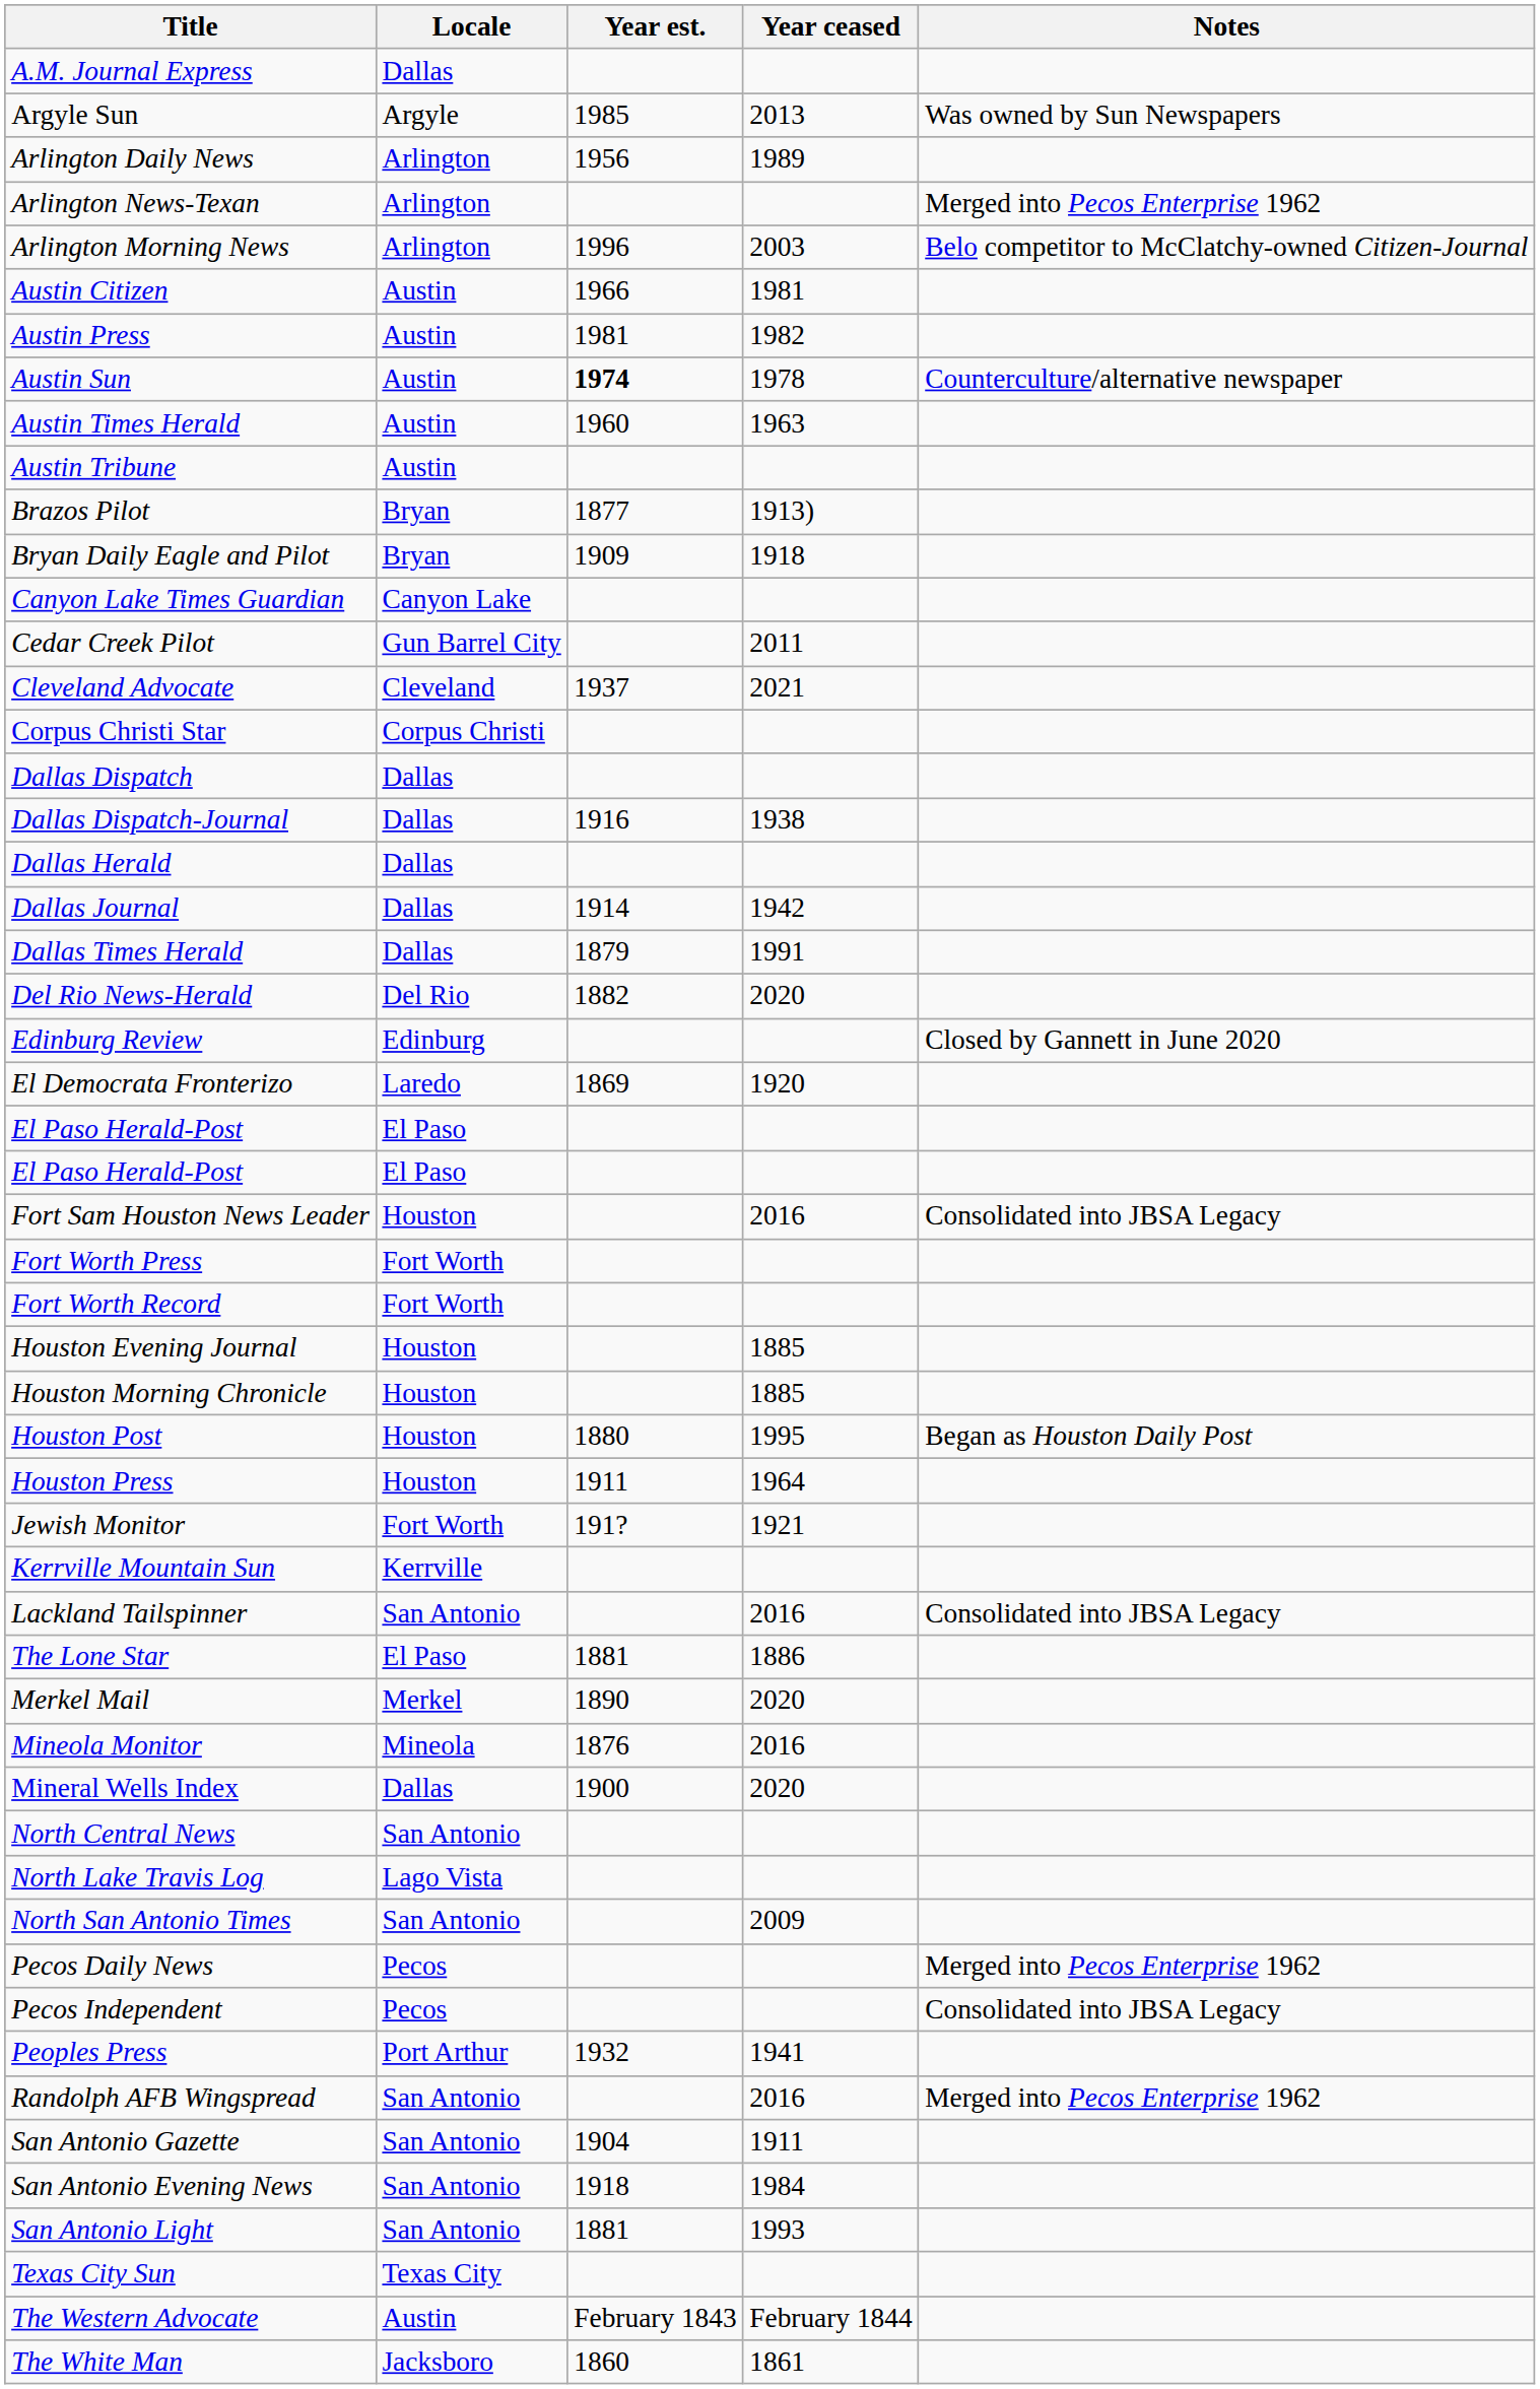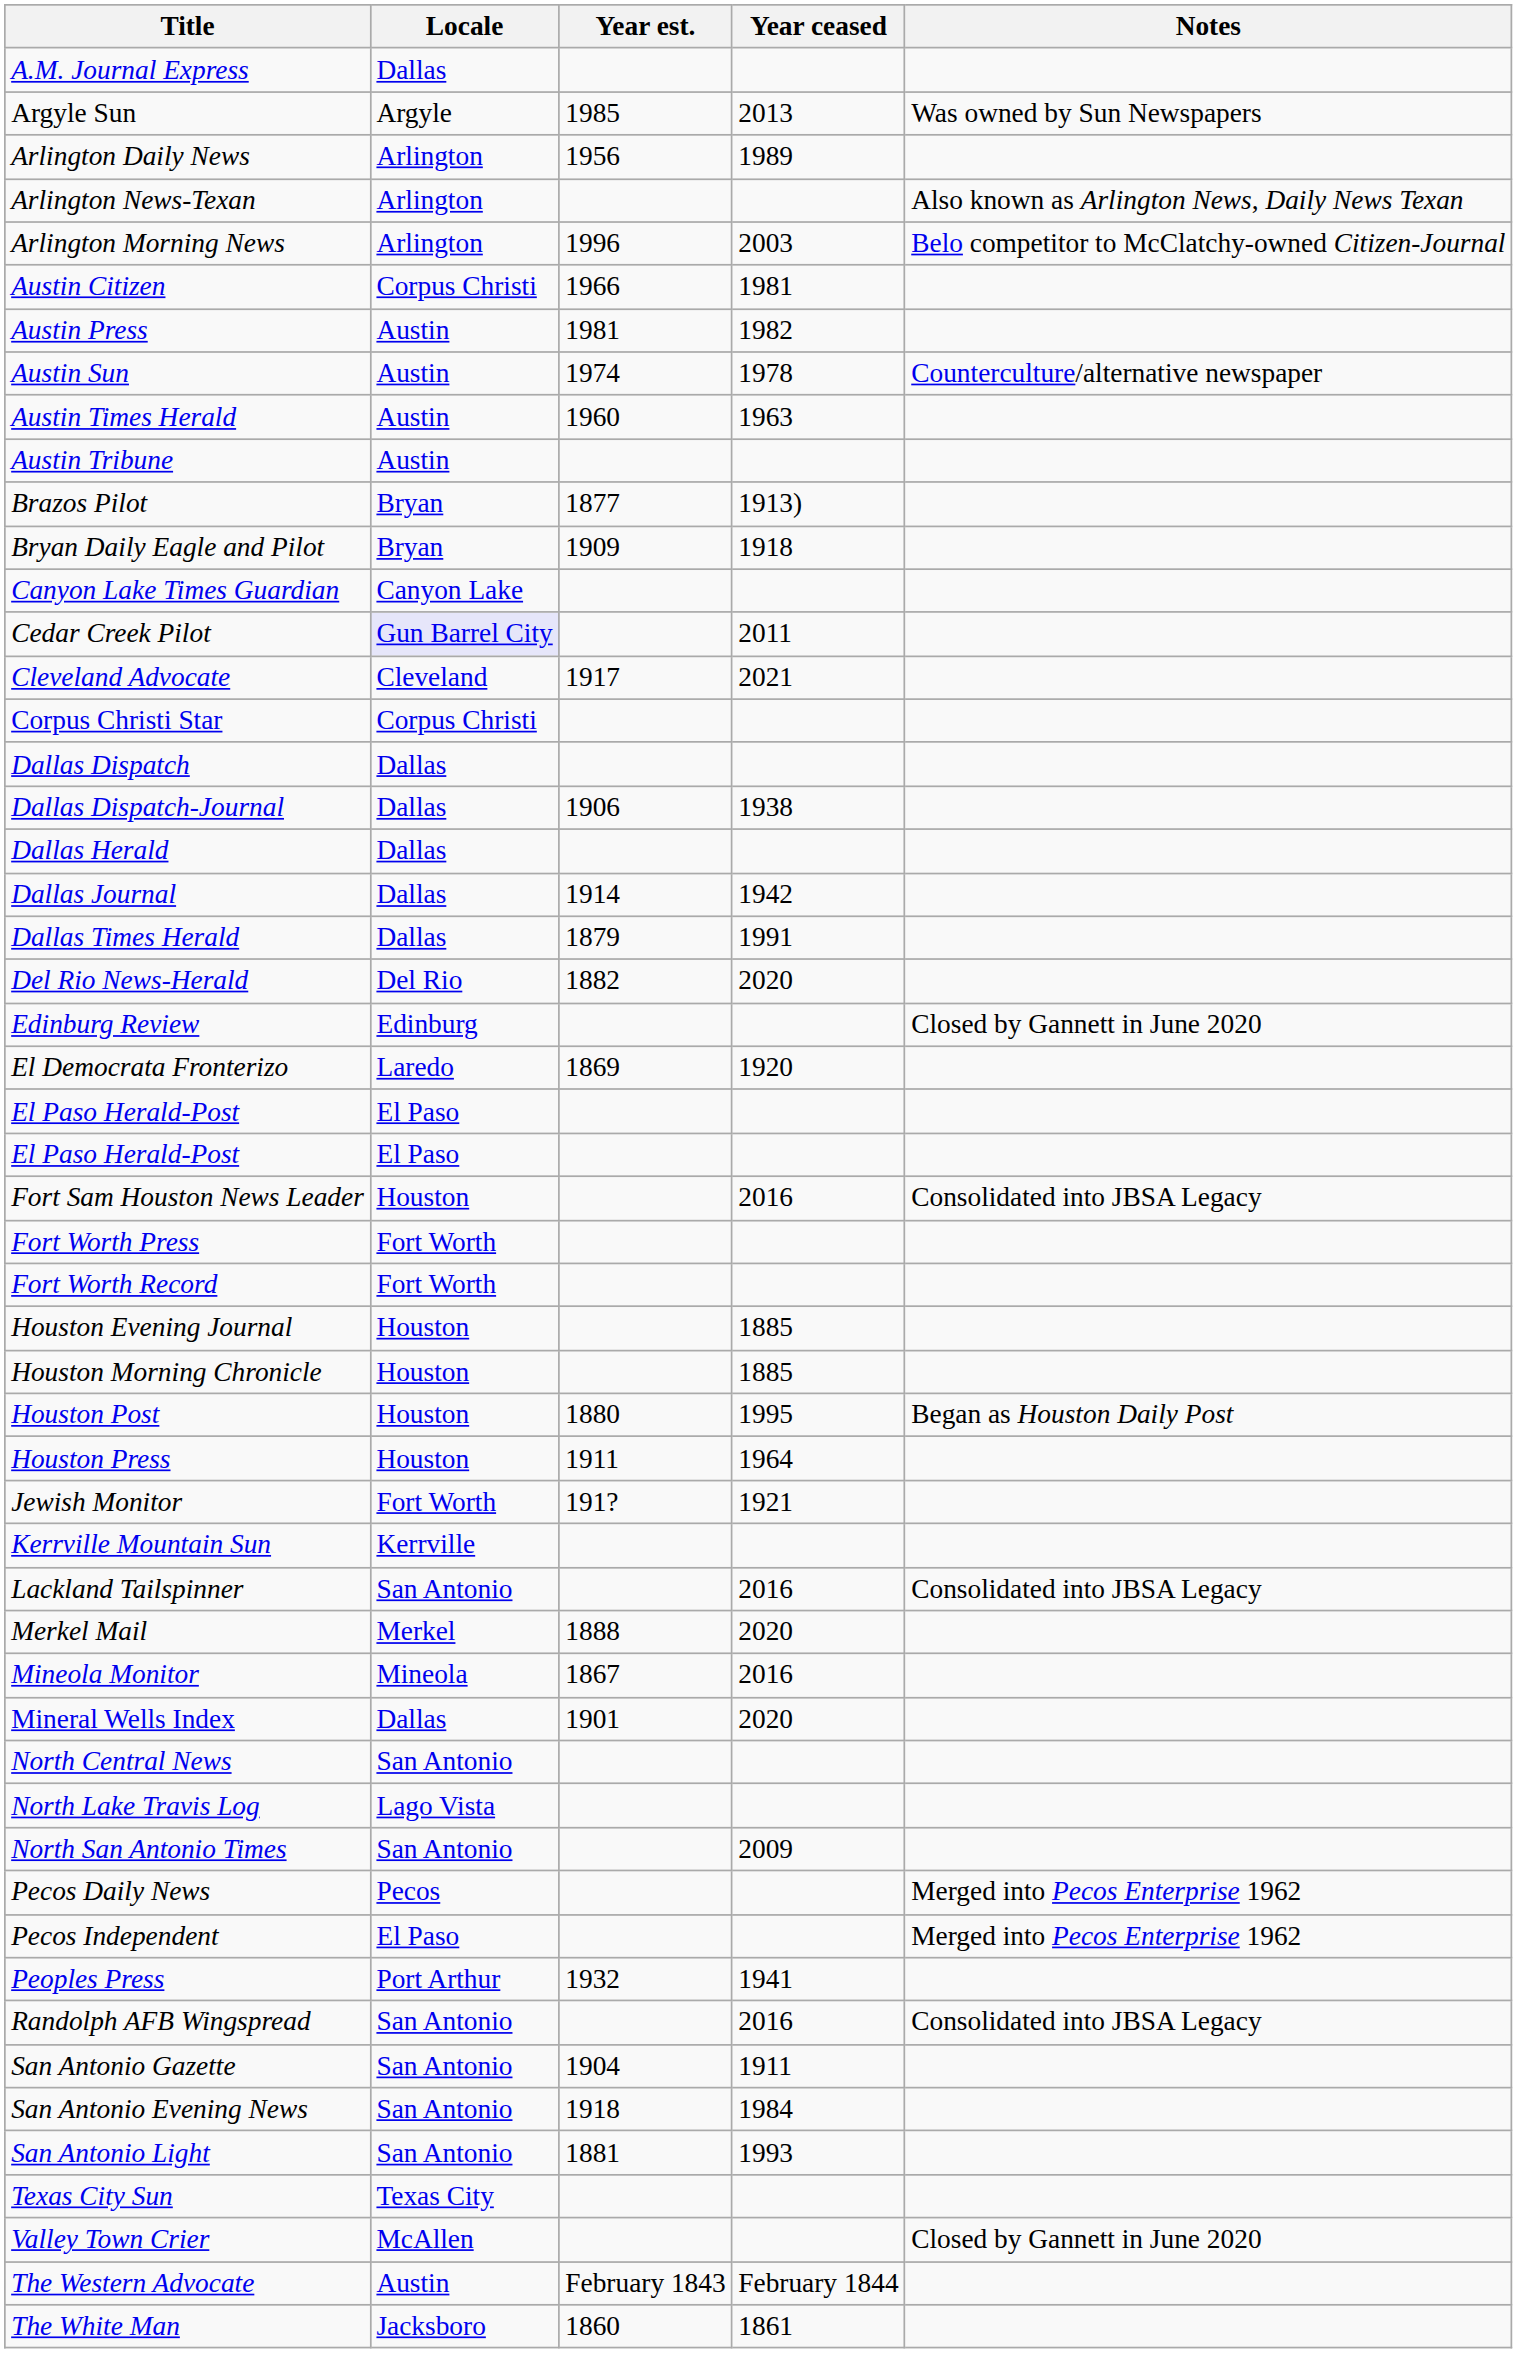 <table class="wikitable sortable">
 <tr>
 <th>Title</th>
 <th>Locale</th>
 <th>Year est.</th>
 <th>Year ceased</th>
 <th>Notes</th>
 </tr>
 <tr>
 <td><em><a href='#'>A.M. Journal Express</a></em></td>
 <td><a href='#'>Dallas</a></td>
 <td></td>
 <td></td>
 <td></td>
 </tr>
 <tr>
 <td>Argyle Sun</td>
 <td>Argyle</td>
 <td>1985</td>
 <td>2013</td>
 <td>Was owned by Sun Newspapers</td>
 </tr>
 <tr>
 <td><em>Arlington Daily News</em></td>
 <td><a href='#'>Arlington</a></td>
 <td>1956</td>
 <td>1989</td>
 <td></td>
 </tr>
 <tr>
 <td><em>Arlington News-Texan</em></td>
 <td><a href='#'>Arlington</a></td>
 <td></td>
 <td></td>
-<td>Merged into <em><a href='#'>Pecos Enterprise</a></em> 1962</td>
+<td>Also known as <em>Arlington News</em>, <em>Daily News Texan</em></td>
 </tr>
 <tr>
 <td><em>Arlington Morning News</em></td>
 <td><a href='#'>Arlington</a></td>
 <td>1996 </td>
 <td>2003 </td>
 <td><a href='#'>Belo</a> competitor to McClatchy-owned <em>Citizen-Journal</em></td>
 </tr>
 <tr>
 <td><em><a href='#'>Austin Citizen</a></em></td>
-<td><a href='#'>Austin</a></td>
+<td><a href='#'>Corpus Christi</a></td>
 <td>1966</td>
 <td>1981</td>
 <td></td>
 </tr>
 <tr>
 <td><em><a href='#'>Austin Press</a></em></td>
 <td><a href='#'>Austin</a></td>
 <td>1981</td>
 <td>1982</td>
 <td></td>
 </tr>
 <tr>
 <td><em><a href='#'>Austin Sun</a></em></td>
 <td><a href='#'>Austin</a></td>
-<td><strong>1974</strong></td>
+<td>1974</td>
 <td>1978</td>
 <td><a href='#'>Counterculture</a>/alternative newspaper</td>
 </tr>
 <tr>
 <td><em><a href='#'>Austin Times Herald</a></em></td>
 <td><a href='#'>Austin</a></td>
 <td>1960</td>
 <td>1963</td>
 <td></td>
 </tr>
 <tr>
 <td><em><a href='#'>Austin Tribune</a></em></td>
 <td><a href='#'>Austin</a></td>
 <td></td>
 <td></td>
 <td></td>
 </tr>
 <tr>
 <td><em>Brazos Pilot</em></td>
 <td><a href='#'>Bryan</a></td>
 <td>1877</td>
 <td>1913)</td>
 <td></td>
 </tr>
 <tr>
 <td><em>Bryan Daily Eagle and Pilot</em></td>
 <td><a href='#'>Bryan</a></td>
 <td>1909</td>
 <td>1918</td>
 <td></td>
 </tr>
 <tr>
 <td><em><a href='#'>Canyon Lake Times Guardian</a></em></td>
 <td><a href='#'>Canyon Lake</a></td>
 <td></td>
 <td></td>
 <td></td>
 </tr>
 <tr>
 <td><em>Cedar Creek Pilot</em></td>
-<td><a href='#'>Gun Barrel City</a></td>
+<td style="background: lavender;"><a href='#'>Gun Barrel City</a></td>
 <td></td>
 <td>2011</td>
 <td></td>
 </tr>
 <tr>
 <td><em><a href='#'>Cleveland Advocate</a></em></td>
 <td><a href='#'>Cleveland</a></td>
-<td>1937</td>
+<td>1917</td>
 <td>2021</td>
 <td></td>
 </tr>
 <tr>
 <td><a href='#'>Corpus Christi Star</a></td>
 <td><a href='#'>Corpus Christi</a></td>
 <td></td>
 <td></td>
 <td></td>
 </tr>
 <tr>
 <td><em><a href='#'>Dallas Dispatch</a></em></td>
 <td><a href='#'>Dallas</a></td>
 <td></td>
 <td></td>
 <td></td>
 </tr>
 <tr>
 <td><em><a href='#'>Dallas Dispatch-Journal</a></em></td>
 <td><a href='#'>Dallas</a></td>
-<td>1916</td>
+<td>1906</td>
 <td>1938</td>
 <td></td>
 </tr>
 <tr>
 <td><em><a href='#'>Dallas Herald</a></em></td>
 <td><a href='#'>Dallas</a></td>
 <td></td>
 <td></td>
 <td></td>
 </tr>
 <tr>
 <td><em><a href='#'>Dallas Journal</a></em></td>
 <td><a href='#'>Dallas</a></td>
 <td>1914</td>
 <td>1942</td>
 <td></td>
 </tr>
 <tr>
 <td><em><a href='#'>Dallas Times Herald</a></em></td>
 <td><a href='#'>Dallas</a></td>
 <td>1879</td>
 <td>1991</td>
 <td></td>
 </tr>
 <tr>
 <td><em><a href='#'>Del Rio News-Herald</a></em></td>
 <td><a href='#'>Del Rio</a></td>
 <td>1882</td>
 <td>2020</td>
 <td></td>
 </tr>
 <tr>
 <td><em><a href='#'>Edinburg Review</a></em></td>
 <td><a href='#'>Edinburg</a></td>
 <td></td>
 <td></td>
 <td>Closed by Gannett in June 2020</td>
 </tr>
 <tr>
 <td><em>El Democrata Fronterizo</em></td>
 <td><a href='#'>Laredo</a></td>
 <td>1869</td>
 <td>1920</td>
 <td></td>
 </tr>
 <tr>
 <td><em><a href='#'>El Paso Herald-Post</a></em></td>
 <td><a href='#'>El Paso</a></td>
 <td></td>
 <td></td>
 <td></td>
 </tr>
 <tr>
 <td><em><a href='#'>El Paso Herald-Post</a></em></td>
 <td><a href='#'>El Paso</a></td>
 <td></td>
 <td></td>
 <td></td>
 </tr>
 <tr>
 <td><em>Fort Sam Houston News Leader</em></td>
 <td><a href='#'>Houston</a></td>
 <td></td>
 <td>2016</td>
 <td>Consolidated into JBSA Legacy</td>
 </tr>
 <tr>
 <td><em><a href='#'>Fort Worth Press</a></em></td>
 <td><a href='#'>Fort Worth</a></td>
 <td></td>
 <td></td>
 <td></td>
 </tr>
 <tr>
 <td><em><a href='#'>Fort Worth Record</a></em></td>
 <td><a href='#'>Fort Worth</a></td>
 <td></td>
 <td></td>
 <td></td>
 </tr>
 <tr>
 <td><em>Houston Evening Journal</em></td>
 <td><a href='#'>Houston</a></td>
 <td></td>
 <td>1885</td>
 <td></td>
 </tr>
 <tr>
 <td><em>Houston Morning Chronicle</em></td>
 <td><a href='#'>Houston</a></td>
 <td></td>
 <td>1885</td>
 <td></td>
 </tr>
 <tr>
 <td><em><a href='#'>Houston Post</a></em></td>
 <td><a href='#'>Houston</a></td>
 <td>1880</td>
 <td>1995</td>
 <td>Began as <em>Houston Daily Post</em></td>
 </tr>
 <tr>
 <td><em><a href='#'>Houston Press</a></em></td>
 <td><a href='#'>Houston</a></td>
 <td>1911</td>
 <td>1964</td>
 <td></td>
 </tr>
 <tr>
 <td><em>Jewish Monitor</em></td>
 <td><a href='#'>Fort Worth</a></td>
 <td>191?</td>
 <td>1921</td>
 <td></td>
 </tr>
 <tr>
 <td><em><a href='#'>Kerrville Mountain Sun</a></em></td>
 <td><a href='#'>Kerrville</a></td>
 <td></td>
 <td></td>
 <td></td>
 </tr>
 <tr>
 <td><em>Lackland Tailspinner</em></td>
 <td><a href='#'>San Antonio</a></td>
 <td></td>
 <td>2016</td>
 <td>Consolidated into JBSA Legacy</td>
 </tr>
 <tr>
-<td><em><a href='#'>The Lone Star</a></em></td>
-<td><a href='#'>El Paso</a></td>
-<td>1881</td>
-<td>1886</td>
-<td></td>
-</tr>
-<tr>
 <td><em>Merkel Mail</em></td>
 <td><a href='#'>Merkel</a></td>
-<td>1890</td>
+<td>1888</td>
 <td>2020</td>
 <td></td>
 </tr>
 <tr>
 <td><em><a href='#'>Mineola Monitor</a></em></td>
 <td><a href='#'>Mineola</a></td>
-<td>1876</td>
+<td>1867</td>
 <td>2016</td>
 <td></td>
 </tr>
 <tr>
 <td><a href='#'>Mineral Wells Index</a></td>
 <td><a href='#'>Dallas</a></td>
-<td>1900</td>
+<td>1901</td>
 <td>2020</td>
 <td></td>
 </tr>
 <tr>
 <td><em><a href='#'>North Central News</a></em></td>
 <td><a href='#'>San Antonio</a></td>
 <td></td>
 <td></td>
 <td></td>
 </tr>
 <tr>
 <td><em><a href='#'>North Lake Travis Log</a></em></td>
 <td><a href='#'>Lago Vista</a></td>
 <td></td>
 <td></td>
 <td></td>
 </tr>
 <tr>
 <td><em><a href='#'>North San Antonio Times</a></em></td>
 <td><a href='#'>San Antonio</a></td>
 <td></td>
 <td>2009</td>
 <td></td>
 </tr>
 <tr>
 <td><em>Pecos Daily News</em></td>
 <td><a href='#'>Pecos</a></td>
 <td></td>
 <td></td>
 <td>Merged into <em><a href='#'>Pecos Enterprise</a></em> 1962</td>
 </tr>
 <tr>
 <td><em>Pecos Independent</em></td>
-<td><a href='#'>Pecos</a></td>
+<td><a href='#'>El Paso</a></td>
 <td></td>
 <td></td>
-<td>Consolidated into JBSA Legacy</td>
+<td>Merged into <em><a href='#'>Pecos Enterprise</a></em> 1962</td>
 </tr>
 <tr>
 <td><em><a href='#'>Peoples Press</a></em></td>
 <td><a href='#'>Port Arthur</a></td>
 <td>1932</td>
 <td>1941</td>
 <td></td>
 </tr>
 <tr>
 <td><em>Randolph AFB Wingspread</em></td>
 <td><a href='#'>San Antonio</a></td>
 <td></td>
 <td>2016</td>
-<td>Merged into <em><a href='#'>Pecos Enterprise</a></em> 1962</td>
+<td>Consolidated into JBSA Legacy</td>
 </tr>
 <tr>
 <td><em>San Antonio Gazette</em></td>
 <td><a href='#'>San Antonio</a></td>
 <td>1904</td>
 <td>1911</td>
 <td></td>
 </tr>
 <tr>
 <td><em>San Antonio Evening News</em></td>
 <td><a href='#'>San Antonio</a></td>
 <td>1918</td>
 <td>1984</td>
 <td></td>
 </tr>
 <tr>
 <td><em><a href='#'>San Antonio Light</a></em></td>
 <td><a href='#'>San Antonio</a></td>
 <td>1881</td>
 <td>1993</td>
 <td></td>
 </tr>
 <tr>
 <td><em><a href='#'>Texas City Sun</a></em></td>
 <td><a href='#'>Texas City</a></td>
 <td></td>
 <td></td>
 <td></td>
 </tr>
 <tr>
+<td><em><a href='#'>Valley Town Crier</a></em></td>
+<td><a href='#'>McAllen</a></td>
+<td></td>
+<td></td>
+<td>Closed by Gannett in June 2020</td>
+</tr>
+<tr>
 <td><em><a href='#'>The Western Advocate</a></em></td>
 <td><a href='#'>Austin</a></td>
 <td>February 1843</td>
 <td>February 1844</td>
 <td></td>
 </tr>
 <tr>
 <td><em><a href='#'>The White Man</a></em></td>
 <td><a href='#'>Jacksboro</a></td>
 <td>1860</td>
 <td>1861</td>
 <td></td>
 </tr>
 </table>
